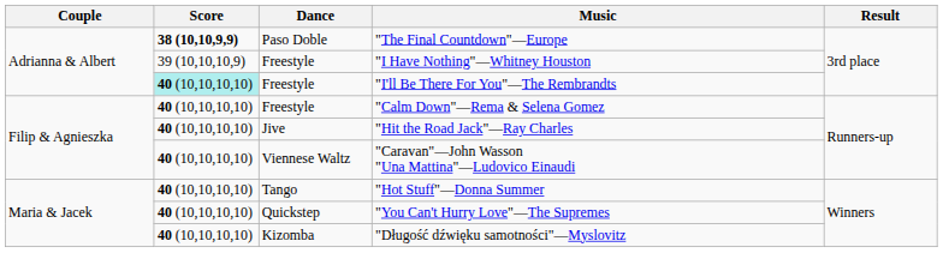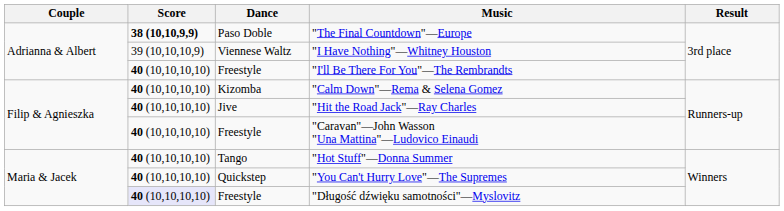 <table class="wikitable">
 <tr>
 <th style="width:160px;">Couple</th>
 <th style="width:110px;">Score</th>
 <th style="width:120px;">Dance</th>
 <th style="width:500px;">Music</th>
 <th style="width:120px;">Result</th>
 </tr>
 <tr>
 <td rowspan="3">Adrianna & Albert</td>
 <td><strong>38 (10,10,9,9)</strong></td>
 <td>Paso Doble</td>
 <td>"<a href='#'>The Final Countdown</a>"—<a href='#'>Europe</a></td>
 <td rowspan="3">3rd place</td>
 </tr>
 <tr>
 <td>39 (10,10,10,9)</td>
-<td>Freestyle</td>
+<td>Viennese Waltz</td>
 <td>"<a href='#'>I Have Nothing</a>"—<a href='#'>Whitney Houston</a></td>
 </tr>
 <tr>
-<td style="background: paleturquoise;"><strong>40</strong> (10,10,10,10)</td>
+<td><strong>40</strong> (10,10,10,10)</td>
 <td>Freestyle</td>
 <td>"<a href='#'>I'll Be There For You</a>"—<a href='#'>The Rembrandts</a></td>
 </tr>
 <tr>
 <td rowspan="3">Filip & Agnieszka</td>
 <td><strong>40</strong> (10,10,10,10)</td>
-<td>Freestyle</td>
+<td>Kizomba</td>
 <td>"<a href='#'>Calm Down</a>"—<a href='#'>Rema</a> & <a href='#'>Selena Gomez</a></td>
 <td rowspan="3">Runners-up</td>
 </tr>
 <tr>
 <td><strong>40</strong> (10,10,10,10)</td>
 <td>Jive</td>
 <td>"<a href='#'>Hit the Road Jack</a>"—<a href='#'>Ray Charles</a></td>
 </tr>
 <tr>
 <td><strong>40</strong> (10,10,10,10)</td>
-<td>Viennese Waltz</td>
+<td>Freestyle</td>
 <td>"Caravan"—John Wasson<br> "<a href='#'>Una Mattina</a>"—<a href='#'>Ludovico Einaudi</a></td>
 </tr>
 <tr>
 <td rowspan="3">Maria & Jacek</td>
 <td><strong>40</strong> (10,10,10,10)</td>
 <td>Tango</td>
 <td>"<a href='#'>Hot Stuff</a>"—<a href='#'>Donna Summer</a></td>
 <td rowspan="3">Winners</td>
 </tr>
 <tr>
 <td><strong>40</strong> (10,10,10,10)</td>
 <td>Quickstep</td>
 <td>"<a href='#'>You Can't Hurry Love</a>"—<a href='#'>The Supremes</a></td>
 </tr>
 <tr>
-<td><strong>40</strong> (10,10,10,10)</td>
-<td>Kizomba</td>
+<td style="background: lavender;"><strong>40</strong> (10,10,10,10)</td>
+<td>Freestyle</td>
 <td>"Długość dźwięku samotności"—<a href='#'>Myslovitz</a></td>
 </tr>
 </table>
